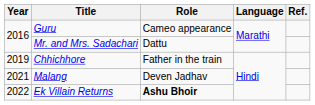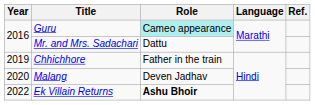 <table class="wikitable">
 <tr>
 <th>Year</th>
 <th>Title</th>
 <th>Role</th>
 <th>Language</th>
 <th>Ref.</th>
 </tr>
 <tr>
 <td rowspan="2">2016</td>
 <td><em><a href='#'>Guru</a></em></td>
-<td>Cameo appearance</td>
+<td style="background: paleturquoise;">Cameo appearance</td>
 <td rowspan="2"><a href='#'>Marathi</a></td>
 <td></td>
 </tr>
 <tr>
 <td><em><a href='#'>Mr. and Mrs. Sadachari</a></em></td>
 <td>Dattu</td>
 <td></td>
 </tr>
 <tr>
 <td>2019</td>
 <td><em><a href='#'>Chhichhore</a></em></td>
 <td>Father in the train</td>
 <td rowspan="3"><a href='#'>Hindi</a></td>
 <td></td>
 </tr>
 <tr>
-<td>2021</td>
+<td>2020</td>
 <td><em><a href='#'>Malang</a></em></td>
 <td>Deven Jadhav</td>
 <td></td>
 </tr>
 <tr>
 <td>2022</td>
 <td><em><a href='#'>Ek Villain Returns</a></em></td>
 <td><strong>Ashu Bhoir</strong></td>
 <td></td>
 </tr>
 </table>
